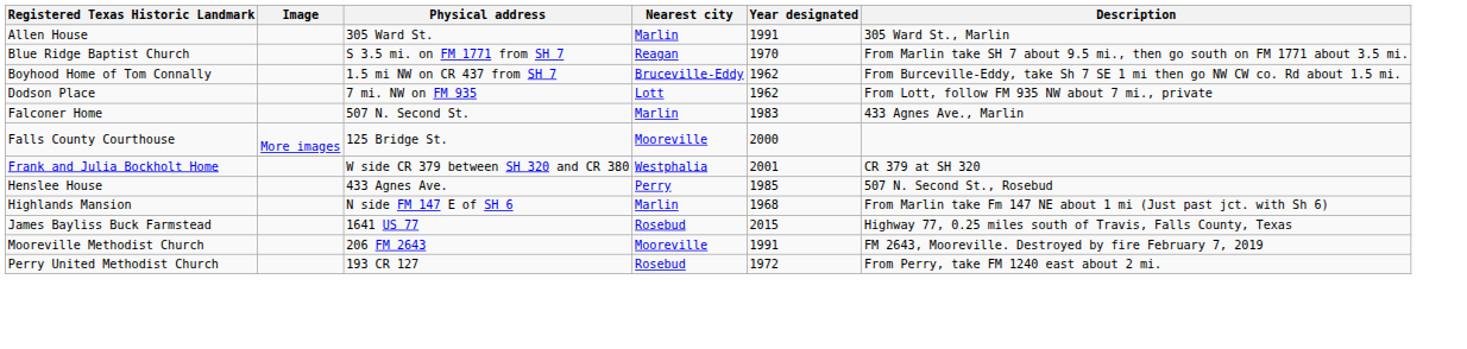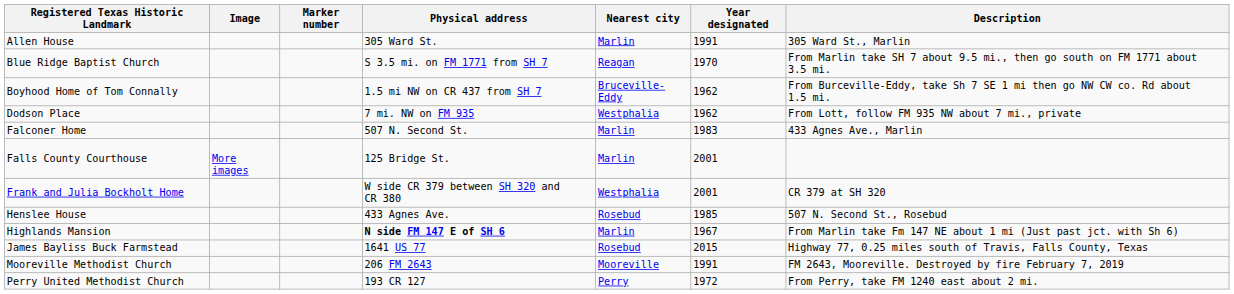 <table class="wikitable sortable">
 <tr>
 <th>Registered Texas Historic Landmark</th>
 <th>Image</th>
+<th>Marker number</th>
 <th>Physical address</th>
 <th>Nearest city</th>
 <th>Year designated</th>
 <th>Description</th>
 </tr>
 <tr>
 <td>Allen House</td>
+<td></td>
 <td></td>
 <td>305 Ward St.<br></td>
 <td><a href='#'>Marlin</a></td>
 <td>1991</td>
 <td>305 Ward St., Marlin</td>
 </tr>
 <tr>
 <td>Blue Ridge Baptist Church</td>
 <td></td>
+<td></td>
 <td>S 3.5 mi. on <a href='#'>FM 1771</a> from <a href='#'>SH 7</a><br></td>
 <td><a href='#'>Reagan</a></td>
 <td>1970</td>
 <td>From Marlin take SH 7 about 9.5 mi., then go south on FM 1771 about 3.5 mi.</td>
 </tr>
 <tr>
 <td>Boyhood Home of Tom Connally</td>
+<td></td>
 <td></td>
 <td>1.5 mi NW on CR 437 from <a href='#'>SH 7</a><br></td>
 <td><a href='#'>Bruceville-Eddy</a></td>
 <td>1962</td>
 <td>From Burceville-Eddy, take Sh 7 SE 1 mi then go NW CW co. Rd about 1.5 mi.</td>
 </tr>
 <tr>
 <td>Dodson Place</td>
 <td></td>
+<td></td>
 <td>7 mi. NW on <a href='#'>FM 935</a> </td>
-<td><a href='#'>Lott</a></td>
+<td><a href='#'>Westphalia</a></td>
 <td>1962</td>
 <td>From Lott, follow FM 935 NW about 7 mi., private</td>
 </tr>
 <tr>
 <td>Falconer Home</td>
+<td></td>
 <td></td>
 <td>507 N. Second St.<br></td>
 <td><a href='#'>Marlin</a></td>
 <td>1983</td>
 <td>433 Agnes Ave., Marlin</td>
 </tr>
 <tr>
 <td>Falls County Courthouse</td>
 <td><br> <a href='#'>More images</a></td>
+<td></td>
 <td>125 Bridge St.<br></td>
-<td><a href='#'>Mooreville</a></td>
-<td>2000</td>
+<td><a href='#'>Marlin</a></td>
+<td>2001</td>
 <td></td>
 </tr>
 <tr>
 <td><a href='#'>Frank and Julia Bockholt Home</a></td>
+<td></td>
 <td></td>
 <td>W side CR 379 between <a href='#'>SH 320</a> and CR 380<br></td>
 <td><a href='#'>Westphalia</a></td>
 <td>2001</td>
 <td>CR 379 at SH 320</td>
 </tr>
 <tr>
 <td>Henslee House</td>
 <td></td>
+<td></td>
 <td>433 Agnes Ave.<br></td>
-<td><a href='#'>Perry</a></td>
+<td><a href='#'>Rosebud</a></td>
 <td>1985</td>
 <td>507 N. Second St., Rosebud</td>
 </tr>
 <tr>
 <td>Highlands Mansion</td>
 <td></td>
-<td>N side <a href='#'>FM 147</a> E of <a href='#'>SH 6</a><br></td>
+<td></td>
+<td><strong>N side <a href='#'>FM 147</a> E of <a href='#'>SH 6</a><br></strong></td>
 <td><a href='#'>Marlin</a></td>
-<td>1968</td>
+<td>1967</td>
 <td>From Marlin take Fm 147 NE about 1 mi (Just past jct. with Sh 6)</td>
 </tr>
 <tr>
 <td>James Bayliss Buck Farmstead</td>
+<td></td>
 <td></td>
 <td>1641 <a href='#'>US 77</a><br></td>
 <td><a href='#'>Rosebud</a></td>
 <td>2015</td>
 <td>Highway 77, 0.25 miles south of Travis, Falls County, Texas</td>
 </tr>
 <tr>
 <td>Mooreville Methodist Church</td>
 <td></td>
+<td></td>
 <td>206 <a href='#'>FM 2643</a><br></td>
 <td><a href='#'>Mooreville</a></td>
 <td>1991</td>
 <td>FM 2643, Mooreville. Destroyed by fire February 7, 2019</td>
 </tr>
 <tr>
 <td>Perry United Methodist Church</td>
 <td></td>
+<td></td>
 <td>193 CR 127<br></td>
-<td><a href='#'>Rosebud</a></td>
+<td><a href='#'>Perry</a></td>
 <td>1972</td>
 <td>From Perry, take FM 1240 east about 2 mi.</td>
 </tr>
 </table>
